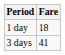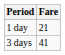 <table class="wikitable">
 <tr>
 <th>Period</th>
 <th>Fare</th>
 </tr>
 <tr>
 <td>1 day</td>
-<td>18</td>
+<td>21</td>
 </tr>
 <tr>
 <td>3 days</td>
 <td>41</td>
 </tr>
 </table>
